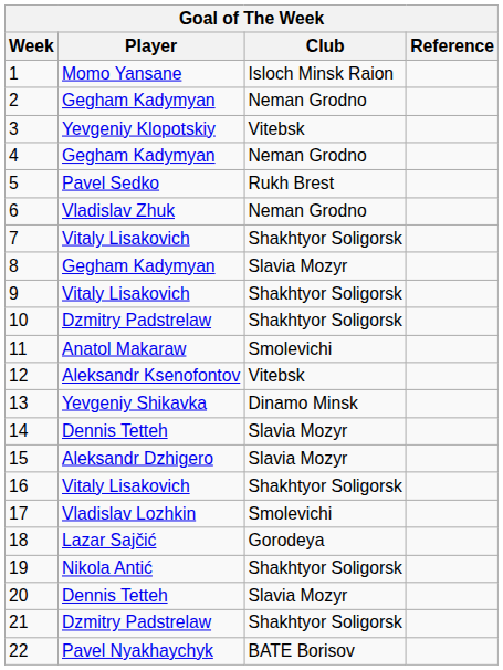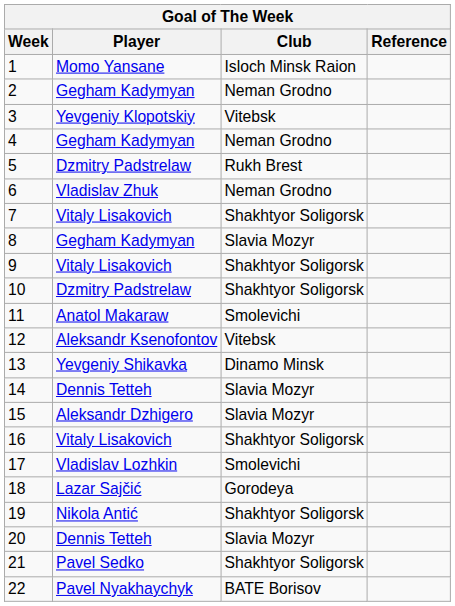 <table class="wikitable collapsible collapsed">
 <tr>
 <th colspan="5">Goal of The Week</th>
 </tr>
 <tr>
 <th>Week</th>
 <th>Player</th>
 <th>Club</th>
 <th>Reference</th>
 </tr>
 <tr>
 <td>1</td>
 <td> <a href='#'>Momo Yansane</a></td>
 <td>Isloch Minsk Raion</td>
 <td align=center></td>
 </tr>
 <tr>
 <td>2</td>
 <td> <a href='#'>Gegham Kadymyan</a></td>
 <td>Neman Grodno</td>
 <td align=center></td>
 </tr>
 <tr>
 <td>3</td>
 <td> <a href='#'>Yevgeniy Klopotskiy</a></td>
 <td>Vitebsk</td>
 <td align=center></td>
 </tr>
 <tr>
 <td>4</td>
 <td> <a href='#'>Gegham Kadymyan</a></td>
 <td>Neman Grodno</td>
 <td align=center></td>
 </tr>
 <tr>
 <td>5</td>
-<td> <a href='#'>Pavel Sedko</a></td>
+<td> <a href='#'>Dzmitry Padstrelaw</a></td>
 <td>Rukh Brest</td>
 <td align=center></td>
 </tr>
 <tr>
 <td>6</td>
 <td> <a href='#'>Vladislav Zhuk</a></td>
 <td>Neman Grodno</td>
 <td align=center></td>
 </tr>
 <tr>
 <td>7</td>
 <td> <a href='#'>Vitaly Lisakovich</a></td>
 <td>Shakhtyor Soligorsk</td>
 <td align=center></td>
 </tr>
 <tr>
 <td>8</td>
 <td> <a href='#'>Gegham Kadymyan</a></td>
 <td>Slavia Mozyr</td>
 <td align=center></td>
 </tr>
 <tr>
 <td>9</td>
 <td> <a href='#'>Vitaly Lisakovich</a></td>
 <td>Shakhtyor Soligorsk</td>
 <td align=center></td>
 </tr>
 <tr>
 <td>10</td>
 <td> <a href='#'>Dzmitry Padstrelaw</a></td>
 <td>Shakhtyor Soligorsk</td>
 <td align=center></td>
 </tr>
 <tr>
 <td>11</td>
 <td> <a href='#'>Anatol Makaraw</a></td>
 <td>Smolevichi</td>
 <td align=center></td>
 </tr>
 <tr>
 <td>12</td>
 <td> <a href='#'>Aleksandr Ksenofontov</a></td>
 <td>Vitebsk</td>
 <td align=center></td>
 </tr>
 <tr>
 <td>13</td>
 <td> <a href='#'>Yevgeniy Shikavka</a></td>
 <td>Dinamo Minsk</td>
 <td align=center></td>
 </tr>
 <tr>
 <td>14</td>
 <td> <a href='#'>Dennis Tetteh</a></td>
 <td>Slavia Mozyr</td>
 <td align=center></td>
 </tr>
 <tr>
 <td>15</td>
 <td> <a href='#'>Aleksandr Dzhigero</a></td>
 <td>Slavia Mozyr</td>
 <td align=center></td>
 </tr>
 <tr>
 <td>16</td>
 <td> <a href='#'>Vitaly Lisakovich</a></td>
 <td>Shakhtyor Soligorsk</td>
 <td align=center></td>
 </tr>
 <tr>
 <td>17</td>
 <td> <a href='#'>Vladislav Lozhkin</a></td>
 <td>Smolevichi</td>
 <td align=center></td>
 </tr>
 <tr>
 <td>18</td>
 <td> <a href='#'>Lazar Sajčić</a></td>
 <td>Gorodeya</td>
 <td align=center></td>
 </tr>
 <tr>
 <td>19</td>
 <td> <a href='#'>Nikola Antić</a></td>
 <td>Shakhtyor Soligorsk</td>
 <td align=center></td>
 </tr>
 <tr>
 <td>20</td>
 <td> <a href='#'>Dennis Tetteh</a></td>
 <td>Slavia Mozyr</td>
 <td align=center></td>
 </tr>
 <tr>
 <td>21</td>
-<td> <a href='#'>Dzmitry Padstrelaw</a></td>
+<td> <a href='#'>Pavel Sedko</a></td>
 <td>Shakhtyor Soligorsk</td>
 <td align=center></td>
 </tr>
 <tr>
 <td>22</td>
 <td> <a href='#'>Pavel Nyakhaychyk</a></td>
 <td>BATE Borisov</td>
 <td align=center></td>
 </tr>
 </table>
